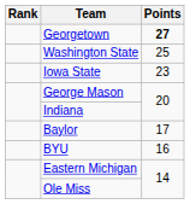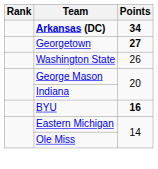 <table class="wikitable sortable" style="text-align:center">
 <tr>
 <th>Rank</th>
 <th>Team</th>
 <th>Points</th>
+</tr>
+<tr>
+<td></td>
+<td align="left"><strong><a href='#'>Arkansas</a></strong> <strong>(DC)</strong></td>
+<td><strong>34</strong></td>
 </tr>
 <tr>
 <td></td>
 <td align="left"><a href='#'>Georgetown</a></td>
 <td><strong>27</strong></td>
 </tr>
 <tr>
 <td></td>
 <td align="left"><a href='#'>Washington State</a></td>
-<td>25</td>
-</tr>
-<tr>
-<td></td>
-<td align="left"><a href='#'>Iowa State</a></td>
-<td>23</td>
+<td>26</td>
 </tr>
 <tr>
 <td rowspan=2></td>
 <td align="left"><a href='#'>George Mason</a></td>
 <td rowspan=2>20</td>
 </tr>
 <tr>
 <td align="left"><a href='#'>Indiana</a></td>
 </tr>
 <tr>
 <td></td>
-<td align="left"><a href='#'>Baylor</a></td>
-<td>17</td>
-</tr>
-<tr>
-<td></td>
 <td align="left"><a href='#'>BYU</a></td>
-<td>16</td>
+<td><strong>16</strong></td>
 </tr>
 <tr>
 <td rowspan=2></td>
 <td align="left"><a href='#'>Eastern Michigan</a></td>
 <td rowspan=2>14</td>
 </tr>
 <tr>
 <td align="left"><a href='#'>Ole Miss</a></td>
 </tr>
 </table>
